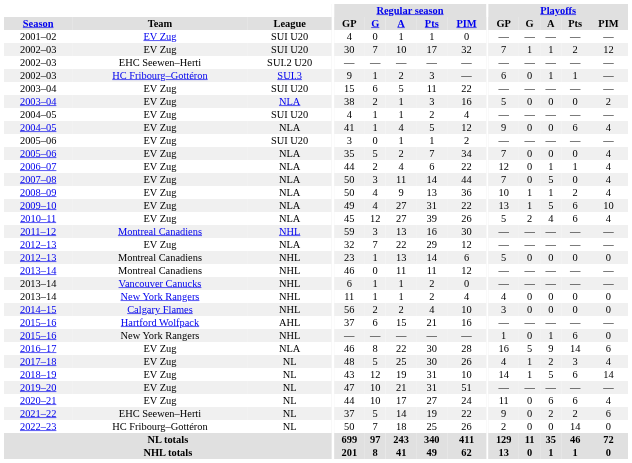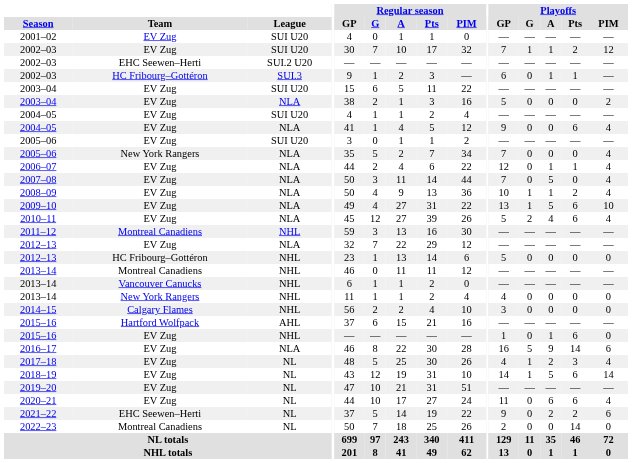 <table border="0" cellpadding="1" cellspacing="0" style="text-align:center; width:60em">
 <tr bgcolor="#e0e0e0">
 <th colspan="3" bgcolor="#ffffff"></th>
 <th rowspan="99" bgcolor="#ffffff"></th>
 <th colspan="5"><a href='#'>Regular season</a></th>
 <th rowspan="99" bgcolor="#ffffff"></th>
 <th colspan="5"><a href='#'>Playoffs</a></th>
 </tr>
 <tr bgcolor="#e0e0e0">
 <th><a href='#'>Season</a></th>
 <th>Team</th>
 <th>League</th>
 <th>GP</th>
 <th><a href='#'>G</a></th>
 <th><a href='#'>A</a></th>
 <th><a href='#'>Pts</a></th>
 <th><a href='#'>PIM</a></th>
 <th>GP</th>
 <th>G</th>
 <th>A</th>
 <th>Pts</th>
 <th>PIM</th>
 </tr>
 <tr>
 <td>2001–02</td>
 <td><a href='#'>EV Zug</a></td>
 <td>SUI U20</td>
 <td>4</td>
 <td>0</td>
 <td>1</td>
 <td>1</td>
 <td>0</td>
 <td>—</td>
 <td>—</td>
 <td>—</td>
 <td>—</td>
 <td>—</td>
 </tr>
 <tr bgcolor="#f0f0f0">
 <td>2002–03</td>
 <td>EV Zug</td>
 <td>SUI U20</td>
 <td>30</td>
 <td>7</td>
 <td>10</td>
 <td>17</td>
 <td>32</td>
 <td>7</td>
 <td>1</td>
 <td>1</td>
 <td>2</td>
 <td>12</td>
 </tr>
 <tr>
 <td>2002–03</td>
 <td>EHC Seewen–Herti</td>
 <td>SUI.2 U20</td>
 <td>—</td>
 <td>—</td>
 <td>—</td>
 <td>—</td>
 <td>—</td>
 <td>—</td>
 <td>—</td>
 <td>—</td>
 <td>—</td>
 <td>—</td>
 </tr>
 <tr bgcolor="#f0f0f0">
 <td>2002–03</td>
 <td><a href='#'>HC Fribourg–Gottéron</a></td>
 <td><a href='#'>SUI.3</a></td>
 <td>9</td>
 <td>1</td>
 <td>2</td>
 <td>3</td>
 <td>—</td>
 <td>6</td>
 <td>0</td>
 <td>1</td>
 <td>1</td>
 <td>—</td>
 </tr>
 <tr>
 <td>2003–04</td>
 <td>EV Zug</td>
 <td>SUI U20</td>
 <td>15</td>
 <td>6</td>
 <td>5</td>
 <td>11</td>
 <td>22</td>
 <td>—</td>
 <td>—</td>
 <td>—</td>
 <td>—</td>
 <td>—</td>
 </tr>
 <tr bgcolor="#f0f0f0">
 <td><a href='#'>2003–04</a></td>
 <td>EV Zug</td>
 <td><a href='#'>NLA</a></td>
 <td>38</td>
 <td>2</td>
 <td>1</td>
 <td>3</td>
 <td>16</td>
 <td>5</td>
 <td>0</td>
 <td>0</td>
 <td>0</td>
 <td>2</td>
 </tr>
 <tr>
 <td>2004–05</td>
 <td>EV Zug</td>
 <td>SUI U20</td>
 <td>4</td>
 <td>1</td>
 <td>1</td>
 <td>2</td>
 <td>4</td>
 <td>—</td>
 <td>—</td>
 <td>—</td>
 <td>—</td>
 <td>—</td>
 </tr>
 <tr bgcolor="#f0f0f0">
 <td><a href='#'>2004–05</a></td>
 <td>EV Zug</td>
 <td>NLA</td>
 <td>41</td>
 <td>1</td>
 <td>4</td>
 <td>5</td>
 <td>12</td>
 <td>9</td>
 <td>0</td>
 <td>0</td>
 <td>6</td>
 <td>4</td>
 </tr>
 <tr>
 <td>2005–06</td>
 <td>EV Zug</td>
 <td>SUI U20</td>
 <td>3</td>
 <td>0</td>
 <td>1</td>
 <td>1</td>
 <td>2</td>
 <td>—</td>
 <td>—</td>
 <td>—</td>
 <td>—</td>
 <td>—</td>
 </tr>
 <tr bgcolor="#f0f0f0">
 <td><a href='#'>2005–06</a></td>
-<td>EV Zug</td>
+<td>New York Rangers</td>
 <td>NLA</td>
 <td>35</td>
 <td>5</td>
 <td>2</td>
 <td>7</td>
 <td>34</td>
 <td>7</td>
 <td>0</td>
 <td>0</td>
 <td>0</td>
 <td>4</td>
 </tr>
 <tr>
 <td><a href='#'>2006–07</a></td>
 <td>EV Zug</td>
 <td>NLA</td>
 <td>44</td>
 <td>2</td>
 <td>4</td>
 <td>6</td>
 <td>22</td>
 <td>12</td>
 <td>0</td>
 <td>1</td>
 <td>1</td>
 <td>4</td>
 </tr>
 <tr bgcolor="#f0f0f0">
 <td><a href='#'>2007–08</a></td>
 <td>EV Zug</td>
 <td>NLA</td>
 <td>50</td>
 <td>3</td>
 <td>11</td>
 <td>14</td>
 <td>44</td>
 <td>7</td>
 <td>0</td>
 <td>5</td>
 <td>0</td>
 <td>4</td>
 </tr>
 <tr>
 <td><a href='#'>2008–09</a></td>
 <td>EV Zug</td>
 <td>NLA</td>
 <td>50</td>
 <td>4</td>
 <td>9</td>
 <td>13</td>
 <td>36</td>
 <td>10</td>
 <td>1</td>
 <td>1</td>
 <td>2</td>
 <td>4</td>
 </tr>
 <tr bgcolor="#f0f0f0">
 <td><a href='#'>2009–10</a></td>
 <td>EV Zug</td>
 <td>NLA</td>
 <td>49</td>
 <td>4</td>
 <td>27</td>
 <td>31</td>
 <td>22</td>
 <td>13</td>
 <td>1</td>
 <td>5</td>
 <td>6</td>
 <td>10</td>
 </tr>
 <tr>
 <td><a href='#'>2010–11</a></td>
 <td>EV Zug</td>
 <td>NLA</td>
 <td>45</td>
 <td>12</td>
 <td>27</td>
 <td>39</td>
 <td>26</td>
 <td>5</td>
 <td>2</td>
 <td>4</td>
 <td>6</td>
 <td>4</td>
 </tr>
 <tr bgcolor="#f0f0f0">
 <td><a href='#'>2011–12</a></td>
 <td><a href='#'>Montreal Canadiens</a></td>
 <td><a href='#'>NHL</a></td>
 <td>59</td>
 <td>3</td>
 <td>13</td>
 <td>16</td>
 <td>30</td>
 <td>—</td>
 <td>—</td>
 <td>—</td>
 <td>—</td>
 <td>—</td>
 </tr>
 <tr>
 <td><a href='#'>2012–13</a></td>
 <td>EV Zug</td>
 <td>NLA</td>
 <td>32</td>
 <td>7</td>
 <td>22</td>
 <td>29</td>
 <td>12</td>
 <td>—</td>
 <td>—</td>
 <td>—</td>
 <td>—</td>
 <td>—</td>
 </tr>
 <tr bgcolor="#f0f0f0">
 <td><a href='#'>2012–13</a></td>
-<td>Montreal Canadiens</td>
+<td>HC Fribourg–Gottéron</td>
 <td>NHL</td>
 <td>23</td>
 <td>1</td>
 <td>13</td>
 <td>14</td>
 <td>6</td>
 <td>5</td>
 <td>0</td>
 <td>0</td>
 <td>0</td>
 <td>0</td>
 </tr>
 <tr>
 <td><a href='#'>2013–14</a></td>
 <td>Montreal Canadiens</td>
 <td>NHL</td>
 <td>46</td>
 <td>0</td>
 <td>11</td>
 <td>11</td>
 <td>12</td>
 <td>—</td>
 <td>—</td>
 <td>—</td>
 <td>—</td>
 <td>—</td>
 </tr>
 <tr bgcolor="#f0f0f0">
 <td>2013–14</td>
 <td><a href='#'>Vancouver Canucks</a></td>
 <td>NHL</td>
 <td>6</td>
 <td>1</td>
 <td>1</td>
 <td>2</td>
 <td>0</td>
 <td>—</td>
 <td>—</td>
 <td>—</td>
 <td>—</td>
 <td>—</td>
 </tr>
 <tr>
 <td>2013–14</td>
 <td><a href='#'>New York Rangers</a></td>
 <td>NHL</td>
 <td>11</td>
 <td>1</td>
 <td>1</td>
 <td>2</td>
 <td>4</td>
 <td>4</td>
 <td>0</td>
 <td>0</td>
 <td>0</td>
 <td>0</td>
 </tr>
 <tr bgcolor="#f0f0f0">
 <td><a href='#'>2014–15</a></td>
 <td><a href='#'>Calgary Flames</a></td>
 <td>NHL</td>
 <td>56</td>
 <td>2</td>
 <td>2</td>
 <td>4</td>
 <td>10</td>
 <td>3</td>
 <td>0</td>
 <td>0</td>
 <td>0</td>
 <td>0</td>
 </tr>
 <tr>
 <td><a href='#'>2015–16</a></td>
 <td><a href='#'>Hartford Wolfpack</a></td>
 <td>AHL</td>
 <td>37</td>
 <td>6</td>
 <td>15</td>
 <td>21</td>
 <td>16</td>
 <td>—</td>
 <td>—</td>
 <td>—</td>
 <td>—</td>
 <td>—</td>
 </tr>
 <tr bgcolor="#f0f0f0">
 <td><a href='#'>2015–16</a></td>
-<td>New York Rangers</td>
+<td>EV Zug</td>
 <td>NHL</td>
 <td>—</td>
 <td>—</td>
 <td>—</td>
 <td>—</td>
 <td>—</td>
 <td>1</td>
 <td>0</td>
 <td>1</td>
 <td>6</td>
 <td>0</td>
 </tr>
 <tr>
 <td><a href='#'>2016–17</a></td>
 <td>EV Zug</td>
 <td>NLA</td>
 <td>46</td>
 <td>8</td>
 <td>22</td>
 <td>30</td>
 <td>28</td>
 <td>16</td>
 <td>5</td>
 <td>9</td>
 <td>14</td>
 <td>6</td>
 </tr>
 <tr bgcolor="#f0f0f0">
 <td><a href='#'>2017–18</a></td>
 <td>EV Zug</td>
 <td>NL</td>
 <td>48</td>
 <td>5</td>
 <td>25</td>
 <td>30</td>
 <td>26</td>
 <td>4</td>
 <td>1</td>
 <td>2</td>
 <td>3</td>
 <td>4</td>
 </tr>
 <tr>
 <td><a href='#'>2018–19</a></td>
 <td>EV Zug</td>
 <td>NL</td>
 <td>43</td>
 <td>12</td>
 <td>19</td>
 <td>31</td>
 <td>10</td>
 <td>14</td>
 <td>1</td>
 <td>5</td>
 <td>6</td>
 <td>14</td>
 </tr>
 <tr bgcolor="#f0f0f0">
 <td><a href='#'>2019–20</a></td>
 <td>EV Zug</td>
 <td>NL</td>
 <td>47</td>
 <td>10</td>
 <td>21</td>
 <td>31</td>
 <td>51</td>
 <td>—</td>
 <td>—</td>
 <td>—</td>
 <td>—</td>
 <td>—</td>
 </tr>
 <tr>
 <td><a href='#'>2020–21</a></td>
 <td>EV Zug</td>
 <td>NL</td>
 <td>44</td>
 <td>10</td>
 <td>17</td>
 <td>27</td>
 <td>24</td>
 <td>11</td>
 <td>0</td>
 <td>6</td>
 <td>6</td>
 <td>4</td>
 </tr>
 <tr bgcolor="#f0f0f0">
 <td><a href='#'>2021–22</a></td>
 <td>EHC Seewen–Herti</td>
 <td>NL</td>
 <td>37</td>
 <td>5</td>
 <td>14</td>
 <td>19</td>
 <td>22</td>
 <td>9</td>
 <td>0</td>
 <td>2</td>
 <td>2</td>
 <td>6</td>
 </tr>
 <tr>
 <td><a href='#'>2022–23</a></td>
-<td>HC Fribourg–Gottéron</td>
+<td>Montreal Canadiens</td>
 <td>NL</td>
 <td>50</td>
 <td>7</td>
 <td>18</td>
 <td>25</td>
 <td>26</td>
 <td>2</td>
 <td>0</td>
 <td>0</td>
 <td>14</td>
 <td>0</td>
 </tr>
 <tr bgcolor="#e0e0e0">
 <th colspan="3">NL totals</th>
 <th>699</th>
 <th>97</th>
 <th>243</th>
 <th>340</th>
 <th>411</th>
 <th>129</th>
 <th>11</th>
 <th>35</th>
 <th>46</th>
 <th>72</th>
 </tr>
 <tr bgcolor="#e0e0e0">
 <th colspan="3">NHL totals</th>
 <th>201</th>
 <th>8</th>
 <th>41</th>
 <th>49</th>
 <th>62</th>
 <th>13</th>
 <th>0</th>
 <th>1</th>
 <th>1</th>
 <th>0</th>
 </tr>
 </table>
